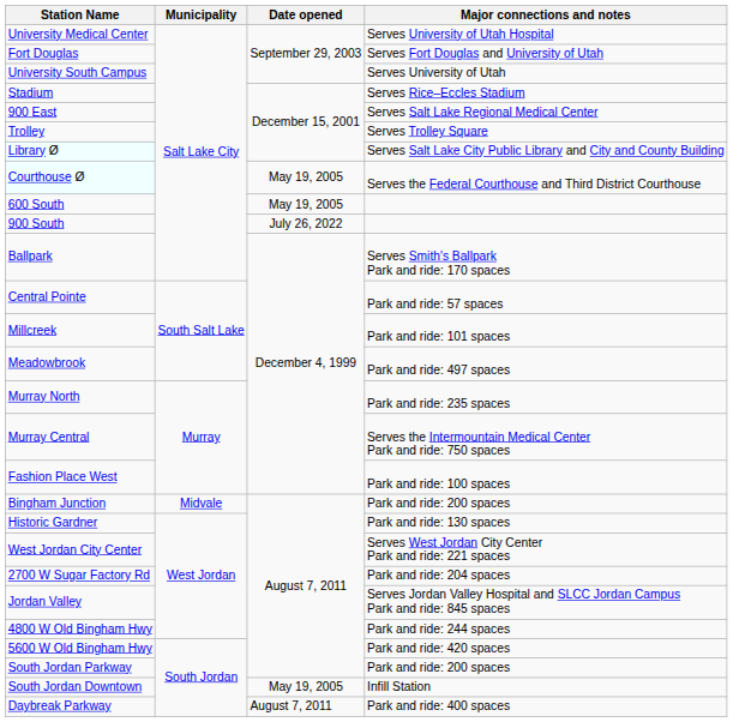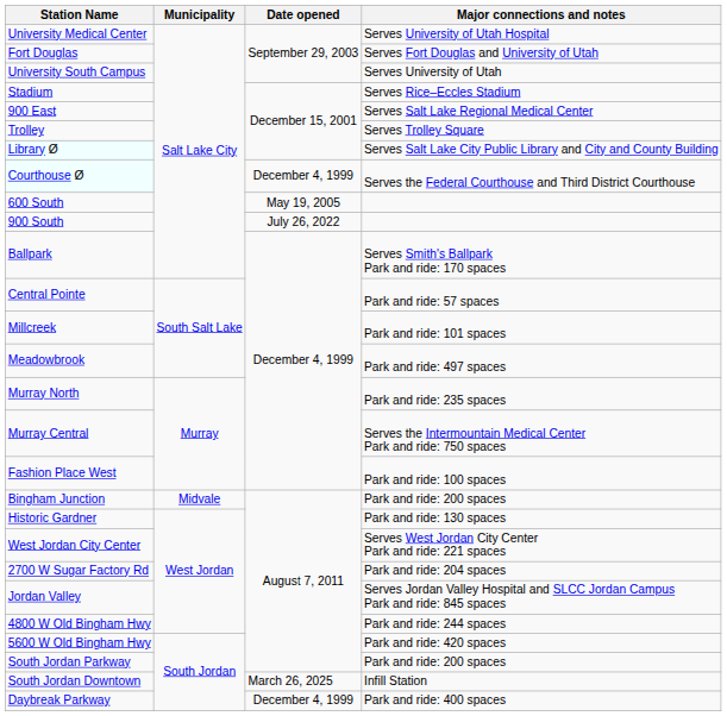 <table class="wikitable">
 <tr>
 <th>Station Name</th>
 <th>Municipality</th>
 <th>Date opened</th>
 <th>Major connections and notes</th>
 </tr>
 <tr>
 <td><a href='#'>University Medical Center</a></td>
 <td rowspan="11" align="center"><a href='#'>Salt Lake City</a></td>
 <td rowspan="3" align="center">September 29, 2003</td>
 <td>Serves <a href='#'>University of Utah Hospital</a></td>
 </tr>
 <tr>
 <td><a href='#'>Fort Douglas</a></td>
 <td>Serves <a href='#'>Fort Douglas</a> and <a href='#'>University of Utah</a></td>
 </tr>
 <tr>
 <td><a href='#'>University South Campus</a></td>
 <td>Serves University of Utah</td>
 </tr>
 <tr>
 <td><a href='#'>Stadium</a></td>
 <td rowspan="4" align="center">December 15, 2001</td>
 <td>Serves <a href='#'>Rice–Eccles Stadium</a></td>
 </tr>
 <tr>
 <td><a href='#'>900 East</a></td>
 <td>Serves <a href='#'>Salt Lake Regional Medical Center</a></td>
 </tr>
 <tr>
 <td><a href='#'>Trolley</a></td>
 <td>Serves <a href='#'>Trolley Square</a></td>
 </tr>
 <tr>
 <td bgcolor=azure><a href='#'>Library</a> Ø</td>
 <td>Serves <a href='#'>Salt Lake City Public Library</a> and <a href='#'>City and County Building</a></td>
 </tr>
 <tr>
 <td bgcolor=azure><a href='#'>Courthouse</a> Ø</td>
-<td align="center">May 19, 2005</td>
+<td align="center">December 4, 1999</td>
 <td> <br>Serves the <a href='#'>Federal Courthouse</a> and Third District Courthouse</td>
 </tr>
 <tr>
 <td><a href='#'>600 South</a></td>
 <td align="center">May 19, 2005</td>
 <td> </td>
 </tr>
 <tr>
 <td><a href='#'>900 South</a></td>
 <td align="center">July 26, 2022</td>
 <td> </td>
 </tr>
 <tr>
 <td><a href='#'>Ballpark</a></td>
 <td rowspan="7" align="center">December 4, 1999</td>
 <td> <br>Serves <a href='#'>Smith's Ballpark</a><br>Park and ride: 170 spaces</td>
 </tr>
 <tr>
 <td><a href='#'>Central Pointe</a></td>
 <td rowspan="3" align="center"><a href='#'>South Salt Lake</a></td>
 <td>   <br>Park and ride: 57 spaces</td>
 </tr>
 <tr>
 <td><a href='#'>Millcreek</a></td>
 <td><br>Park and ride: 101 spaces</td>
 </tr>
 <tr>
 <td><a href='#'>Meadowbrook</a></td>
 <td><br>Park and ride: 497 spaces</td>
 </tr>
 <tr>
 <td><a href='#'>Murray North</a></td>
 <td rowspan="3" align="center"><a href='#'>Murray</a></td>
 <td><br>Park and ride: 235 spaces</td>
 </tr>
 <tr>
 <td><a href='#'>Murray Central</a></td>
 <td> <br>Serves the <a href='#'>Intermountain Medical Center</a><br>Park and ride: 750 spaces</td>
 </tr>
 <tr>
 <td><a href='#'>Fashion Place West</a></td>
 <td><br>Park and ride: 100 spaces</td>
 </tr>
 <tr>
 <td><a href='#'>Bingham Junction</a></td>
 <td align="center"><a href='#'>Midvale</a></td>
 <td rowspan="8" align="center">August 7, 2011</td>
 <td>Park and ride: 200 spaces</td>
 </tr>
 <tr>
 <td><a href='#'>Historic Gardner</a></td>
 <td align=center rowspan=5><a href='#'>West Jordan</a></td>
 <td>Park and ride: 130 spaces</td>
 </tr>
 <tr>
 <td><a href='#'>West Jordan City Center</a></td>
 <td>Serves <a href='#'>West Jordan</a> City Center<br>Park and ride: 221 spaces</td>
 </tr>
 <tr>
 <td><a href='#'>2700 W Sugar Factory Rd</a></td>
 <td>Park and ride: 204 spaces</td>
 </tr>
 <tr>
 <td><a href='#'>Jordan Valley</a></td>
 <td>Serves Jordan Valley Hospital and <a href='#'>SLCC Jordan Campus</a><br>Park and ride: 845 spaces</td>
 </tr>
 <tr>
 <td><a href='#'>4800 W Old Bingham Hwy</a></td>
 <td>Park and ride: 244 spaces</td>
 </tr>
 <tr>
 <td><a href='#'>5600 W Old Bingham Hwy</a></td>
 <td rowspan="4" align="center"><a href='#'>South Jordan</a></td>
 <td>Park and ride: 420 spaces</td>
 </tr>
 <tr>
 <td><a href='#'>South Jordan Parkway</a></td>
 <td>Park and ride: 200 spaces</td>
 </tr>
 <tr>
 <td><a href='#'>South Jordan Downtown</a></td>
-<td align="center">May 19, 2005</td>
+<td>March 26, 2025</td>
 <td>Infill Station</td>
 </tr>
 <tr>
 <td><a href='#'>Daybreak Parkway</a></td>
-<td>August 7, 2011</td>
+<td align="center">December 4, 1999</td>
 <td>Park and ride: 400 spaces</td>
 </tr>
 </table>
